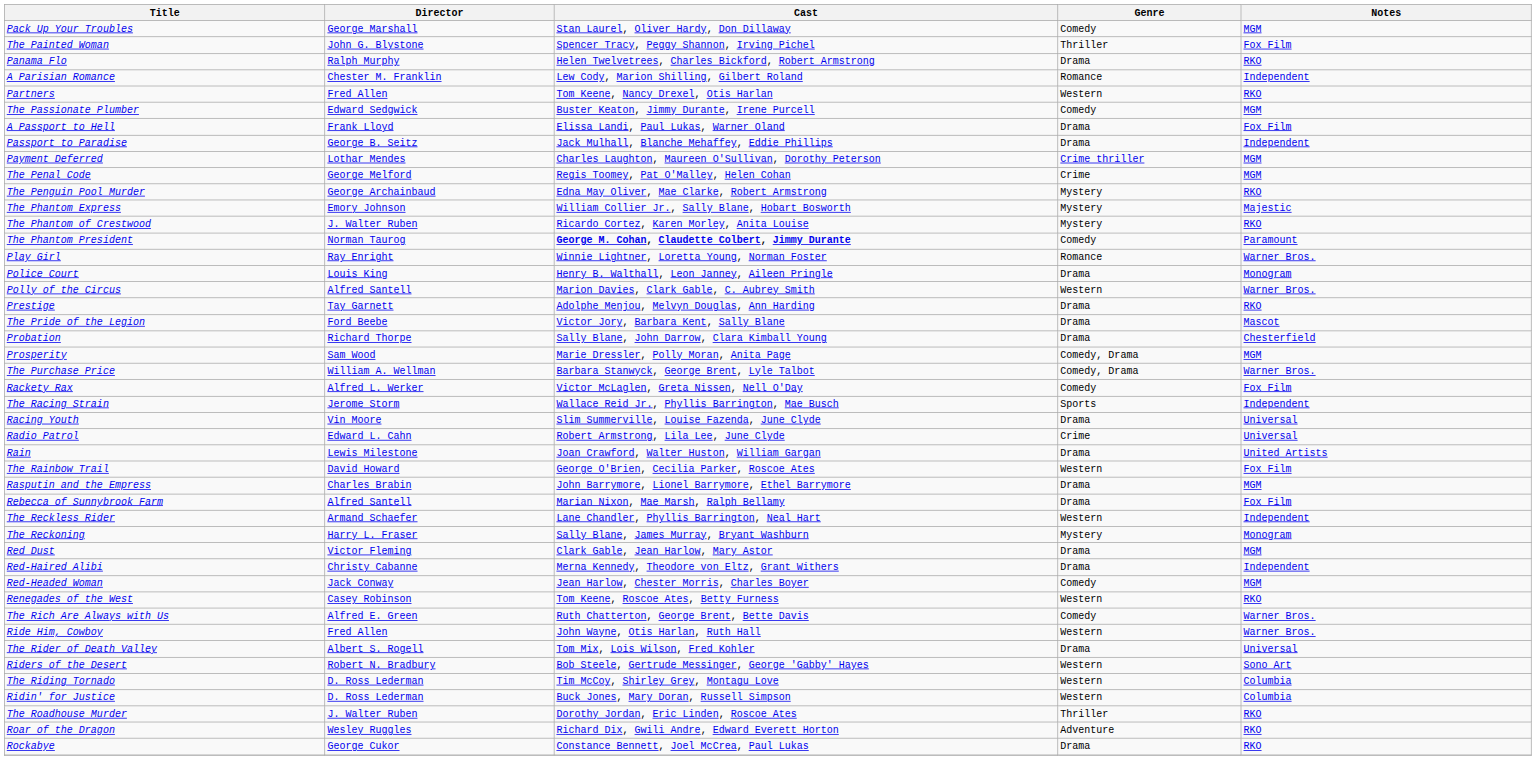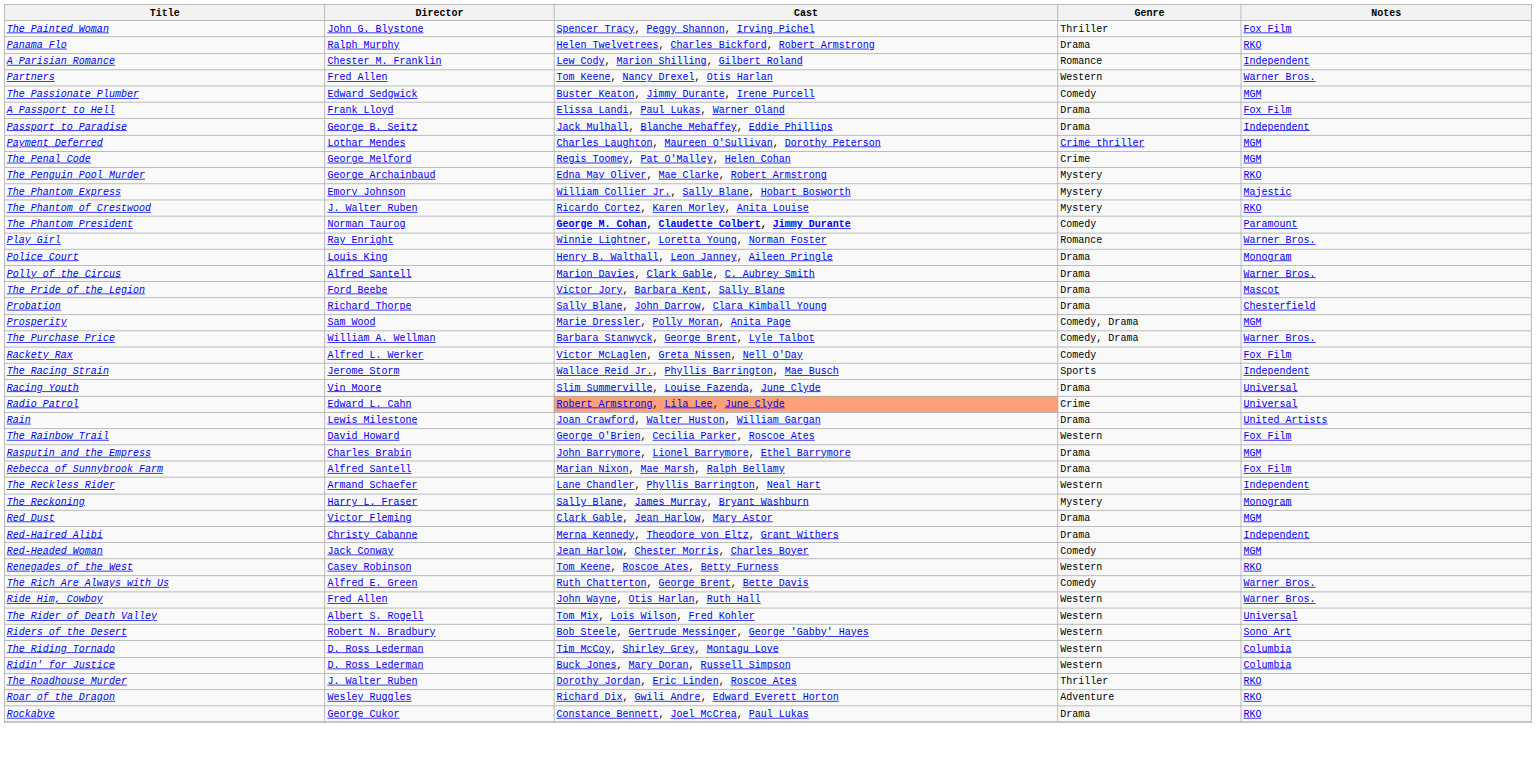 <table class="wikitable" style="width:100%;">
 <tr>
 <th style="width:21%;">Title</th>
 <th style="width:15%;">Director</th>
 <th style="width:33%;">Cast</th>
 <th style="width:12%;">Genre</th>
 <th style="width:19%;">Notes</th>
-</tr>
-<tr>
-<td><em><a href='#'>Pack Up Your Troubles</a></em></td>
-<td><a href='#'>George Marshall</a></td>
-<td><a href='#'>Stan Laurel</a>, <a href='#'>Oliver Hardy</a>, <a href='#'>Don Dillaway</a></td>
-<td>Comedy</td>
-<td><a href='#'>MGM</a></td>
 </tr>
 <tr>
 <td><em><a href='#'>The Painted Woman</a></em></td>
 <td><a href='#'>John G. Blystone</a></td>
 <td><a href='#'>Spencer Tracy</a>, <a href='#'>Peggy Shannon</a>, <a href='#'>Irving Pichel</a></td>
 <td>Thriller</td>
 <td><a href='#'>Fox Film</a></td>
 </tr>
 <tr>
 <td><em><a href='#'>Panama Flo</a></em></td>
 <td><a href='#'>Ralph Murphy</a></td>
 <td><a href='#'>Helen Twelvetrees</a>, <a href='#'>Charles Bickford</a>, <a href='#'>Robert Armstrong</a></td>
 <td>Drama</td>
 <td><a href='#'>RKO</a></td>
 </tr>
 <tr>
 <td><em><a href='#'>A Parisian Romance</a></em></td>
 <td><a href='#'>Chester M. Franklin</a></td>
 <td><a href='#'>Lew Cody</a>, <a href='#'>Marion Shilling</a>, <a href='#'>Gilbert Roland</a></td>
 <td>Romance</td>
 <td><a href='#'>Independent</a></td>
 </tr>
 <tr>
 <td><em><a href='#'>Partners</a></em></td>
 <td><a href='#'>Fred Allen</a></td>
 <td><a href='#'>Tom Keene</a>, <a href='#'>Nancy Drexel</a>, <a href='#'>Otis Harlan</a></td>
 <td>Western</td>
-<td><a href='#'>RKO</a></td>
+<td><a href='#'>Warner Bros.</a></td>
 </tr>
 <tr>
 <td><em><a href='#'>The Passionate Plumber</a></em></td>
 <td><a href='#'>Edward Sedgwick</a></td>
 <td><a href='#'>Buster Keaton</a>, <a href='#'>Jimmy Durante</a>, <a href='#'>Irene Purcell</a></td>
 <td>Comedy</td>
 <td><a href='#'>MGM</a></td>
 </tr>
 <tr>
 <td><em><a href='#'>A Passport to Hell</a></em></td>
 <td><a href='#'>Frank Lloyd</a></td>
 <td><a href='#'>Elissa Landi</a>, <a href='#'>Paul Lukas</a>, <a href='#'>Warner Oland</a></td>
 <td>Drama</td>
 <td><a href='#'>Fox Film</a></td>
 </tr>
 <tr>
 <td><em><a href='#'>Passport to Paradise</a></em></td>
 <td><a href='#'>George B. Seitz</a></td>
 <td><a href='#'>Jack Mulhall</a>, <a href='#'>Blanche Mehaffey</a>, <a href='#'>Eddie Phillips</a></td>
 <td>Drama</td>
 <td><a href='#'>Independent</a></td>
 </tr>
 <tr>
 <td><em><a href='#'>Payment Deferred</a></em></td>
 <td><a href='#'>Lothar Mendes</a></td>
 <td><a href='#'>Charles Laughton</a>, <a href='#'>Maureen O'Sullivan</a>, <a href='#'>Dorothy Peterson</a></td>
 <td><a href='#'>Crime thriller</a></td>
 <td><a href='#'>MGM</a></td>
 </tr>
 <tr>
 <td><em><a href='#'>The Penal Code</a></em></td>
 <td><a href='#'>George Melford</a></td>
 <td><a href='#'>Regis Toomey</a>, <a href='#'>Pat O'Malley</a>, <a href='#'>Helen Cohan</a></td>
 <td>Crime</td>
 <td><a href='#'>MGM</a></td>
 </tr>
 <tr>
 <td><em><a href='#'>The Penguin Pool Murder</a></em></td>
 <td><a href='#'>George Archainbaud</a></td>
 <td><a href='#'>Edna May Oliver</a>, <a href='#'>Mae Clarke</a>, <a href='#'>Robert Armstrong</a></td>
 <td>Mystery</td>
 <td><a href='#'>RKO</a></td>
 </tr>
 <tr>
 <td><em><a href='#'>The Phantom Express</a></em></td>
 <td><a href='#'>Emory Johnson</a></td>
 <td><a href='#'>William Collier Jr.</a>, <a href='#'>Sally Blane</a>, <a href='#'>Hobart Bosworth</a></td>
 <td>Mystery</td>
 <td><a href='#'>Majestic</a></td>
 </tr>
 <tr>
 <td><em><a href='#'>The Phantom of Crestwood</a></em></td>
 <td><a href='#'>J. Walter Ruben</a></td>
 <td><a href='#'>Ricardo Cortez</a>, <a href='#'>Karen Morley</a>, <a href='#'>Anita Louise</a></td>
 <td>Mystery</td>
 <td><a href='#'>RKO</a></td>
 </tr>
 <tr>
 <td><em><a href='#'>The Phantom President</a></em></td>
 <td><a href='#'>Norman Taurog</a></td>
 <td><strong><a href='#'>George M. Cohan</a>, <a href='#'>Claudette Colbert</a>, <a href='#'>Jimmy Durante</a></strong></td>
 <td>Comedy</td>
 <td><a href='#'>Paramount</a></td>
 </tr>
 <tr>
 <td><em><a href='#'>Play Girl</a></em></td>
 <td><a href='#'>Ray Enright</a></td>
 <td><a href='#'>Winnie Lightner</a>, <a href='#'>Loretta Young</a>, <a href='#'>Norman Foster</a></td>
 <td>Romance</td>
 <td><a href='#'>Warner Bros.</a></td>
 </tr>
 <tr>
 <td><em><a href='#'>Police Court</a></em></td>
 <td><a href='#'>Louis King</a></td>
 <td><a href='#'>Henry B. Walthall</a>, <a href='#'>Leon Janney</a>, <a href='#'>Aileen Pringle</a></td>
 <td>Drama</td>
 <td><a href='#'>Monogram</a></td>
 </tr>
 <tr>
 <td><em><a href='#'>Polly of the Circus</a></em></td>
 <td><a href='#'>Alfred Santell</a></td>
 <td><a href='#'>Marion Davies</a>, <a href='#'>Clark Gable</a>, <a href='#'>C. Aubrey Smith</a></td>
-<td>Western</td>
+<td>Drama</td>
 <td><a href='#'>Warner Bros.</a></td>
-</tr>
-<tr>
-<td><em><a href='#'>Prestige</a></em></td>
-<td><a href='#'>Tay Garnett</a></td>
-<td><a href='#'>Adolphe Menjou</a>, <a href='#'>Melvyn Douglas</a>, <a href='#'>Ann Harding</a></td>
-<td>Drama</td>
-<td><a href='#'>RKO</a></td>
 </tr>
 <tr>
 <td><em><a href='#'>The Pride of the Legion</a></em></td>
 <td><a href='#'>Ford Beebe</a></td>
 <td><a href='#'>Victor Jory</a>, <a href='#'>Barbara Kent</a>, <a href='#'>Sally Blane</a></td>
 <td>Drama</td>
 <td><a href='#'>Mascot</a></td>
 </tr>
 <tr>
 <td><em><a href='#'>Probation</a></em></td>
 <td><a href='#'>Richard Thorpe</a></td>
 <td><a href='#'>Sally Blane</a>, <a href='#'>John Darrow</a>, <a href='#'>Clara Kimball Young</a></td>
 <td>Drama</td>
 <td><a href='#'>Chesterfield</a></td>
 </tr>
 <tr>
 <td><em><a href='#'>Prosperity</a></em></td>
 <td><a href='#'>Sam Wood</a></td>
 <td><a href='#'>Marie Dressler</a>, <a href='#'>Polly Moran</a>, <a href='#'>Anita Page</a></td>
 <td>Comedy, Drama</td>
 <td><a href='#'>MGM</a></td>
 </tr>
 <tr>
 <td><em><a href='#'>The Purchase Price</a></em></td>
 <td><a href='#'>William A. Wellman</a></td>
 <td><a href='#'>Barbara Stanwyck</a>, <a href='#'>George Brent</a>, <a href='#'>Lyle Talbot</a></td>
 <td>Comedy, Drama</td>
 <td><a href='#'>Warner Bros.</a></td>
 </tr>
 <tr>
 <td><em><a href='#'>Rackety Rax</a></em></td>
 <td><a href='#'>Alfred L. Werker</a></td>
 <td><a href='#'>Victor McLaglen</a>, <a href='#'>Greta Nissen</a>, <a href='#'>Nell O'Day</a></td>
 <td>Comedy</td>
 <td><a href='#'>Fox Film</a></td>
 </tr>
 <tr>
 <td><em><a href='#'>The Racing Strain</a></em></td>
 <td><a href='#'>Jerome Storm</a></td>
 <td><a href='#'>Wallace Reid Jr.</a>, <a href='#'>Phyllis Barrington</a>, <a href='#'>Mae Busch</a></td>
 <td>Sports</td>
 <td><a href='#'>Independent</a></td>
 </tr>
 <tr>
 <td><em><a href='#'>Racing Youth</a></em></td>
 <td><a href='#'>Vin Moore</a></td>
 <td><a href='#'>Slim Summerville</a>, <a href='#'>Louise Fazenda</a>, <a href='#'>June Clyde</a></td>
 <td>Drama</td>
 <td><a href='#'>Universal</a></td>
 </tr>
 <tr>
 <td><em><a href='#'>Radio Patrol</a></em></td>
 <td><a href='#'>Edward L. Cahn</a></td>
-<td><a href='#'>Robert Armstrong</a>, <a href='#'>Lila Lee</a>, <a href='#'>June Clyde</a></td>
+<td style="background: lightsalmon;"><a href='#'>Robert Armstrong</a>, <a href='#'>Lila Lee</a>, <a href='#'>June Clyde</a></td>
 <td>Crime</td>
 <td><a href='#'>Universal</a></td>
 </tr>
 <tr>
 <td><em><a href='#'>Rain</a></em></td>
 <td><a href='#'>Lewis Milestone</a></td>
 <td><a href='#'>Joan Crawford</a>, <a href='#'>Walter Huston</a>, <a href='#'>William Gargan</a></td>
 <td>Drama</td>
 <td><a href='#'>United Artists</a></td>
 </tr>
 <tr>
 <td><em><a href='#'>The Rainbow Trail</a></em></td>
 <td><a href='#'>David Howard</a></td>
 <td><a href='#'>George O'Brien</a>, <a href='#'>Cecilia Parker</a>, <a href='#'>Roscoe Ates</a></td>
 <td>Western</td>
 <td><a href='#'>Fox Film</a></td>
 </tr>
 <tr>
 <td><em><a href='#'>Rasputin and the Empress</a></em></td>
 <td><a href='#'>Charles Brabin</a></td>
 <td><a href='#'>John Barrymore</a>, <a href='#'>Lionel Barrymore</a>, <a href='#'>Ethel Barrymore</a></td>
 <td>Drama</td>
 <td><a href='#'>MGM</a></td>
 </tr>
 <tr>
 <td><em><a href='#'>Rebecca of Sunnybrook Farm</a></em></td>
 <td><a href='#'>Alfred Santell</a></td>
 <td><a href='#'>Marian Nixon</a>, <a href='#'>Mae Marsh</a>, <a href='#'>Ralph Bellamy</a></td>
 <td>Drama</td>
 <td><a href='#'>Fox Film</a></td>
 </tr>
 <tr>
 <td><em><a href='#'>The Reckless Rider</a></em></td>
 <td><a href='#'>Armand Schaefer</a></td>
 <td><a href='#'>Lane Chandler</a>, <a href='#'>Phyllis Barrington</a>, <a href='#'>Neal Hart</a></td>
 <td>Western</td>
 <td><a href='#'>Independent</a></td>
 </tr>
 <tr>
 <td><em><a href='#'>The Reckoning</a></em></td>
 <td><a href='#'>Harry L. Fraser</a></td>
 <td><a href='#'>Sally Blane</a>, <a href='#'>James Murray</a>, <a href='#'>Bryant Washburn</a></td>
 <td>Mystery</td>
 <td><a href='#'>Monogram</a></td>
 </tr>
 <tr>
 <td><em><a href='#'>Red Dust</a></em></td>
 <td><a href='#'>Victor Fleming</a></td>
 <td><a href='#'>Clark Gable</a>, <a href='#'>Jean Harlow</a>, <a href='#'>Mary Astor</a></td>
 <td>Drama</td>
 <td><a href='#'>MGM</a></td>
 </tr>
 <tr>
 <td><em><a href='#'>Red-Haired Alibi</a></em></td>
 <td><a href='#'>Christy Cabanne</a></td>
 <td><a href='#'>Merna Kennedy</a>, <a href='#'>Theodore von Eltz</a>, <a href='#'>Grant Withers</a></td>
 <td>Drama</td>
 <td><a href='#'>Independent</a></td>
 </tr>
 <tr>
 <td><em><a href='#'>Red-Headed Woman</a></em></td>
 <td><a href='#'>Jack Conway</a></td>
 <td><a href='#'>Jean Harlow</a>, <a href='#'>Chester Morris</a>, <a href='#'>Charles Boyer</a></td>
 <td>Comedy</td>
 <td><a href='#'>MGM</a></td>
 </tr>
 <tr>
 <td><em><a href='#'>Renegades of the West</a></em></td>
 <td><a href='#'>Casey Robinson</a></td>
 <td><a href='#'>Tom Keene</a>, <a href='#'>Roscoe Ates</a>, <a href='#'>Betty Furness</a></td>
 <td>Western</td>
 <td><a href='#'>RKO</a></td>
 </tr>
 <tr>
 <td><em><a href='#'>The Rich Are Always with Us</a></em></td>
 <td><a href='#'>Alfred E. Green</a></td>
 <td><a href='#'>Ruth Chatterton</a>, <a href='#'>George Brent</a>, <a href='#'>Bette Davis</a></td>
 <td>Comedy</td>
 <td><a href='#'>Warner Bros.</a></td>
 </tr>
 <tr>
 <td><em><a href='#'>Ride Him, Cowboy</a></em></td>
 <td><a href='#'>Fred Allen</a></td>
 <td><a href='#'>John Wayne</a>, <a href='#'>Otis Harlan</a>, <a href='#'>Ruth Hall</a></td>
 <td>Western</td>
 <td><a href='#'>Warner Bros.</a></td>
 </tr>
 <tr>
 <td><em><a href='#'>The Rider of Death Valley</a></em></td>
 <td><a href='#'>Albert S. Rogell</a></td>
 <td><a href='#'>Tom Mix</a>, <a href='#'>Lois Wilson</a>, <a href='#'>Fred Kohler</a></td>
-<td>Drama</td>
+<td>Western</td>
 <td><a href='#'>Universal</a></td>
 </tr>
 <tr>
 <td><em><a href='#'>Riders of the Desert</a></em></td>
 <td><a href='#'>Robert N. Bradbury</a></td>
 <td><a href='#'>Bob Steele</a>, <a href='#'>Gertrude Messinger</a>, <a href='#'>George 'Gabby' Hayes</a></td>
 <td>Western</td>
 <td><a href='#'>Sono Art</a></td>
 </tr>
 <tr>
 <td><em><a href='#'>The Riding Tornado</a></em></td>
 <td><a href='#'>D. Ross Lederman</a></td>
 <td><a href='#'>Tim McCoy</a>, <a href='#'>Shirley Grey</a>, <a href='#'>Montagu Love</a></td>
 <td>Western</td>
 <td><a href='#'>Columbia</a></td>
 </tr>
 <tr>
 <td><em><a href='#'>Ridin' for Justice</a></em></td>
 <td><a href='#'>D. Ross Lederman</a></td>
 <td><a href='#'>Buck Jones</a>, <a href='#'>Mary Doran</a>, <a href='#'>Russell Simpson</a></td>
 <td>Western</td>
 <td><a href='#'>Columbia</a></td>
 </tr>
 <tr>
 <td><em><a href='#'>The Roadhouse Murder</a></em></td>
 <td><a href='#'>J. Walter Ruben</a></td>
 <td><a href='#'>Dorothy Jordan</a>, <a href='#'>Eric Linden</a>, <a href='#'>Roscoe Ates</a></td>
 <td>Thriller</td>
 <td><a href='#'>RKO</a></td>
 </tr>
 <tr>
 <td><em><a href='#'>Roar of the Dragon</a></em></td>
 <td><a href='#'>Wesley Ruggles</a></td>
 <td><a href='#'>Richard Dix</a>, <a href='#'>Gwili Andre</a>, <a href='#'>Edward Everett Horton</a></td>
 <td>Adventure</td>
 <td><a href='#'>RKO</a></td>
 </tr>
 <tr>
 <td><em><a href='#'>Rockabye</a></em></td>
 <td><a href='#'>George Cukor</a></td>
 <td><a href='#'>Constance Bennett</a>, <a href='#'>Joel McCrea</a>, <a href='#'>Paul Lukas</a></td>
 <td>Drama</td>
 <td><a href='#'>RKO</a></td>
 </tr>
 <tr>
 </tr>
 </table>
